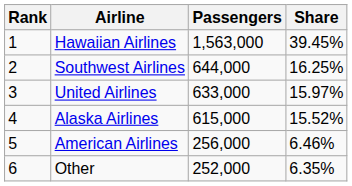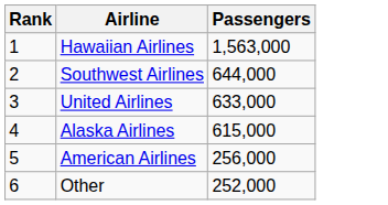 <table class="wikitable sortable" style="font-size: 95%">
 <tr>
 <th>Rank</th>
 <th>Airline</th>
 <th>Passengers</th>
-<th>Share</th>
 </tr>
 <tr>
 <td>1</td>
 <td><a href='#'>Hawaiian Airlines</a></td>
 <td>1,563,000</td>
-<td>39.45%</td>
 </tr>
 <tr>
 <td>2</td>
 <td><a href='#'>Southwest Airlines</a></td>
 <td>644,000</td>
-<td>16.25%</td>
 </tr>
 <tr>
 <td>3</td>
 <td><a href='#'>United Airlines</a></td>
 <td>633,000</td>
-<td>15.97%</td>
 </tr>
 <tr>
 <td>4</td>
 <td><a href='#'>Alaska Airlines</a></td>
 <td>615,000</td>
-<td>15.52%</td>
 </tr>
 <tr>
 <td>5</td>
 <td><a href='#'>American Airlines</a></td>
 <td>256,000</td>
-<td>6.46%</td>
 </tr>
 <tr>
 <td>6</td>
 <td>Other</td>
 <td>252,000</td>
-<td>6.35%</td>
 </tr>
 </table>
